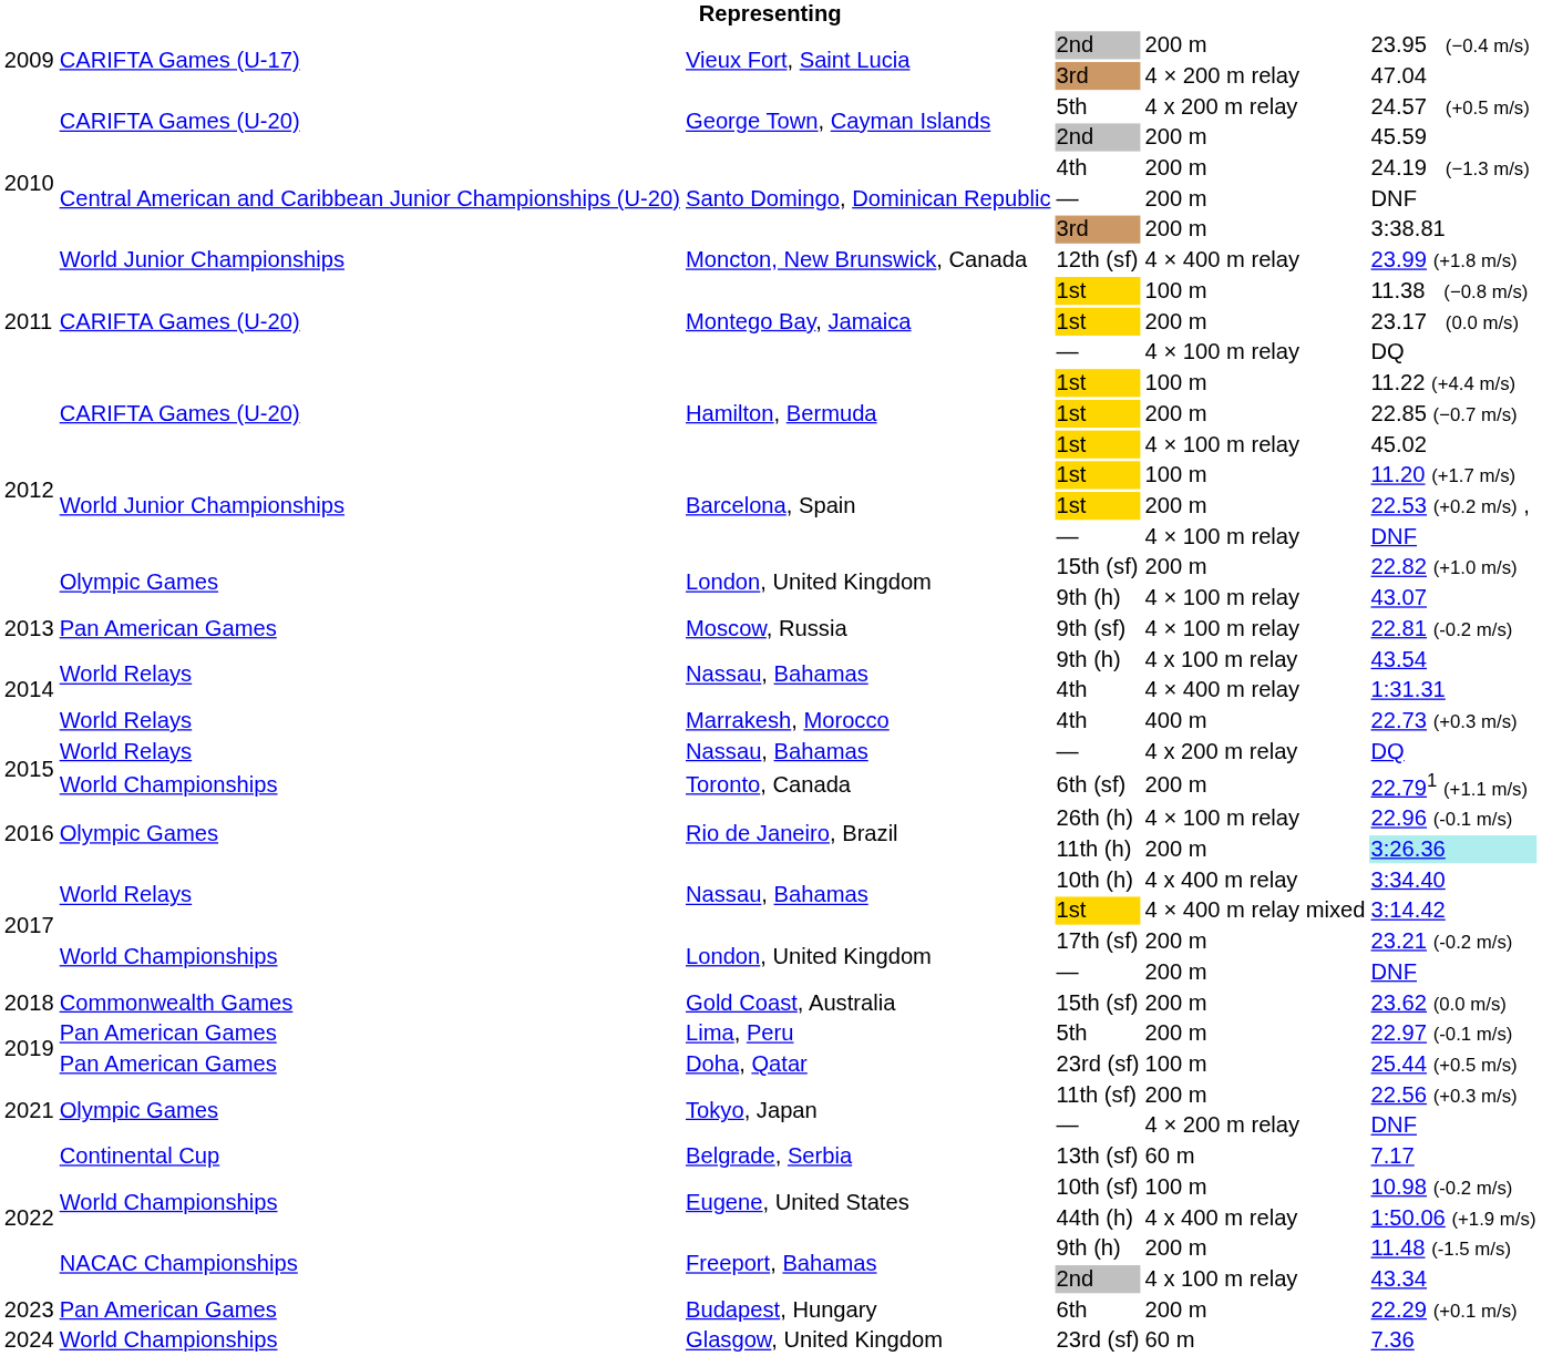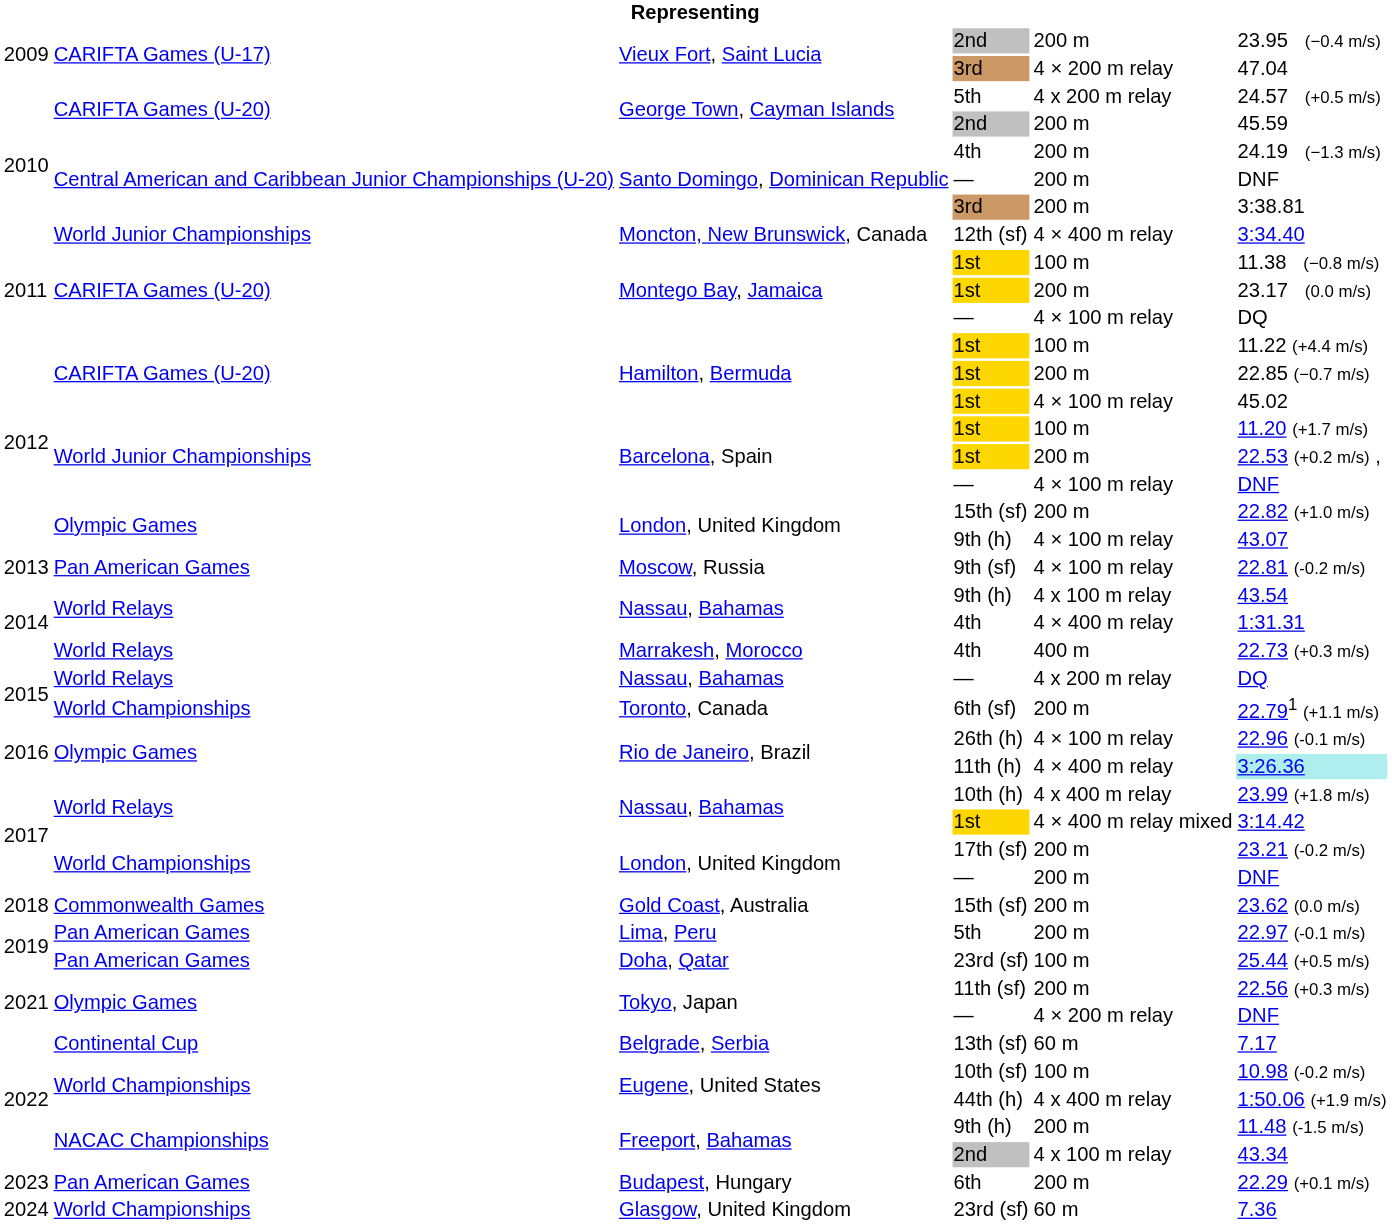 <table>
 <tr>
 <th colspan="6">Representing </th>
 </tr>
 <tr>
 <td rowspan = "2">2009</td>
 <td rowspan = "2"><a href='#'>CARIFTA Games (U-17)</a></td>
 <td rowspan = "2"><a href='#'>Vieux Fort</a>, <a href='#'>Saint Lucia</a></td>
 <td bgcolor=silver>2nd</td>
 <td>200 m</td>
 <td>23.95    <small>(−0.4 m/s)</small></td>
 </tr>
 <tr>
 <td bgcolor=cc9966>3rd</td>
 <td>4 × 200 m relay</td>
 <td>47.04</td>
 </tr>
 <tr>
 <td rowspan = "6">2010</td>
 <td rowspan = "2"><a href='#'>CARIFTA Games (U-20)</a></td>
 <td rowspan = "2"><a href='#'>George Town</a>, <a href='#'>Cayman Islands</a></td>
 <td>5th</td>
 <td>4 x 200 m relay</td>
 <td>24.57    <small>(+0.5 m/s)</small></td>
 </tr>
 <tr>
 <td bgcolor=silver>2nd</td>
 <td>200 m</td>
 <td>45.59</td>
 </tr>
 <tr>
 <td rowspan = "3"><a href='#'>Central American and Caribbean Junior Championships (U-20)</a></td>
 <td rowspan = "3"><a href='#'>Santo Domingo</a>, <a href='#'>Dominican Republic</a></td>
 <td>4th</td>
 <td>200 m</td>
 <td>24.19   <small>(−1.3 m/s)</small></td>
 </tr>
 <tr>
 <td>—</td>
 <td>200 m</td>
 <td>DNF</td>
 </tr>
 <tr>
 <td bgcolor=cc9966>3rd</td>
 <td>200 m</td>
 <td>3:38.81</td>
 </tr>
 <tr>
 <td><a href='#'>World Junior Championships</a></td>
 <td><a href='#'>Moncton, New Brunswick</a>, Canada</td>
 <td>12th (sf)</td>
 <td>4 × 400 m relay</td>
-<td><a href='#'>23.99</a> <small>(+1.8 m/s)</small></td>
+<td><a href='#'>3:34.40</a></td>
 </tr>
 <tr>
 <td rowspan = "3">2011</td>
 <td rowspan = "3"><a href='#'>CARIFTA Games (U-20)</a></td>
 <td rowspan = "3"><a href='#'>Montego Bay</a>, <a href='#'>Jamaica</a></td>
 <td bgcolor=gold>1st</td>
 <td>100 m</td>
 <td>11.38   <small>(−0.8 m/s)</small></td>
 </tr>
 <tr>
 <td bgcolor=gold>1st</td>
 <td>200 m</td>
 <td>23.17   <small>(0.0 m/s)</small></td>
 </tr>
 <tr>
 <td>—</td>
 <td>4 × 100 m relay</td>
 <td>DQ</td>
 </tr>
 <tr>
 <td rowspan = "8">2012</td>
 <td rowspan = "3"><a href='#'>CARIFTA Games (U-20)</a></td>
 <td rowspan = "3"><a href='#'>Hamilton</a>, <a href='#'>Bermuda</a></td>
 <td bgcolor=gold>1st</td>
 <td>100 m</td>
 <td>11.22 <small>(+4.4 m/s)</small></td>
 </tr>
 <tr>
 <td bgcolor=gold>1st</td>
 <td>200 m</td>
 <td>22.85 <small>(−0.7 m/s)</small> </td>
 </tr>
 <tr>
 <td bgcolor=gold>1st</td>
 <td>4 × 100 m relay</td>
 <td>45.02</td>
 </tr>
 <tr>
 <td rowspan = "3"><a href='#'>World Junior Championships</a></td>
 <td rowspan = "3"><a href='#'>Barcelona</a>, Spain</td>
 <td bgcolor=gold>1st</td>
 <td>100 m</td>
 <td><a href='#'>11.20</a> <small>(+1.7 m/s)</small> </td>
 </tr>
 <tr>
 <td bgcolor=gold>1st</td>
 <td>200 m</td>
 <td><a href='#'>22.53</a> <small>(+0.2 m/s)</small> , </td>
 </tr>
 <tr>
 <td>—</td>
 <td>4 × 100 m relay</td>
 <td><a href='#'>DNF</a></td>
 </tr>
 <tr>
 <td rowspan = "2"><a href='#'>Olympic Games</a></td>
 <td rowspan = "2"><a href='#'>London</a>, United Kingdom</td>
 <td>15th (sf)</td>
 <td>200 m</td>
 <td><a href='#'>22.82</a> <small>(+1.0 m/s)</small></td>
 </tr>
 <tr>
 <td>9th (h)</td>
 <td>4 × 100 m relay</td>
 <td><a href='#'>43.07</a></td>
 </tr>
 <tr>
 <td>2013</td>
 <td><a href='#'>Pan American Games</a></td>
 <td><a href='#'>Moscow</a>, Russia</td>
 <td>9th (sf)</td>
 <td>4 × 100 m relay</td>
 <td><a href='#'>22.81</a> <small>(-0.2 m/s)</small></td>
 </tr>
 <tr>
 <td rowspan = "3">2014</td>
 <td rowspan = "2"><a href='#'>World Relays</a></td>
 <td rowspan = "2"><a href='#'>Nassau</a>, <a href='#'>Bahamas</a></td>
 <td>9th (h)</td>
 <td>4 x 100 m relay</td>
 <td><a href='#'>43.54</a></td>
 </tr>
 <tr>
 <td>4th</td>
 <td>4 × 400 m relay</td>
 <td><a href='#'>1:31.31</a> </td>
 </tr>
 <tr>
 <td><a href='#'>World Relays</a></td>
 <td><a href='#'>Marrakesh</a>, <a href='#'>Morocco</a></td>
 <td>4th</td>
 <td>400 m</td>
 <td><a href='#'>22.73</a> <small>(+0.3 m/s)</small></td>
 </tr>
 <tr>
 <td rowspan = "2">2015</td>
 <td><a href='#'>World Relays</a></td>
 <td><a href='#'>Nassau</a>, <a href='#'>Bahamas</a></td>
 <td>—</td>
 <td>4 x 200 m relay</td>
 <td><a href='#'>DQ</a></td>
 </tr>
 <tr>
 <td><a href='#'>World Championships</a></td>
 <td><a href='#'>Toronto</a>, Canada</td>
 <td>6th (sf)</td>
 <td>200 m</td>
 <td><a href='#'>22.79</a><sup>1</sup> <small>(+1.1 m/s)</small></td>
 </tr>
 <tr>
 <td rowspan = "2">2016</td>
 <td rowspan = "2"><a href='#'>Olympic Games</a></td>
 <td rowspan = "2"><a href='#'>Rio de Janeiro</a>, Brazil</td>
 <td>26th (h)</td>
 <td>4 × 100 m relay</td>
 <td><a href='#'>22.96</a> <small>(-0.1 m/s)</small></td>
 </tr>
 <tr>
 <td>11th (h)</td>
-<td>200 m</td>
+<td>4 × 400 m relay</td>
 <td style="background: paleturquoise;"><a href='#'>3:26.36</a> </td>
 </tr>
 <tr>
 <td rowspan = "4">2017</td>
 <td rowspan = "2"><a href='#'>World Relays</a></td>
 <td rowspan = "2"><a href='#'>Nassau</a>, <a href='#'>Bahamas</a></td>
 <td>10th (h)</td>
 <td>4 x 400 m relay</td>
-<td><a href='#'>3:34.40</a></td>
+<td><a href='#'>23.99</a> <small>(+1.8 m/s)</small></td>
 </tr>
 <tr>
 <td bgcolor=gold>1st</td>
 <td>4 × 400 m relay mixed</td>
 <td><a href='#'>3:14.42</a> </td>
 </tr>
 <tr>
 <td rowspan = "2"><a href='#'>World Championships</a></td>
 <td rowspan = "2"><a href='#'>London</a>, United Kingdom</td>
 <td>17th (sf)</td>
 <td>200 m</td>
 <td><a href='#'>23.21</a> <small>(-0.2 m/s)</small></td>
 </tr>
 <tr>
 <td>—</td>
 <td>200 m</td>
 <td><a href='#'>DNF</a></td>
 </tr>
 <tr>
 <td>2018</td>
 <td><a href='#'>Commonwealth Games</a></td>
 <td><a href='#'>Gold Coast</a>, Australia</td>
 <td>15th (sf)</td>
 <td>200 m</td>
 <td><a href='#'>23.62</a> <small>(0.0 m/s)</small></td>
 </tr>
 <tr>
 <td rowspan = "2">2019</td>
 <td><a href='#'>Pan American Games</a></td>
 <td><a href='#'>Lima</a>, <a href='#'>Peru</a></td>
 <td>5th</td>
 <td>200 m</td>
 <td><a href='#'>22.97</a> <small>(-0.1 m/s)</small></td>
 </tr>
 <tr>
 <td><a href='#'>Pan American Games</a></td>
 <td><a href='#'>Doha</a>, <a href='#'>Qatar</a></td>
 <td>23rd (sf)</td>
 <td>100 m</td>
 <td><a href='#'>25.44</a> <small>(+0.5 m/s)</small></td>
 </tr>
 <tr>
 <td rowspan = "2">2021</td>
 <td rowspan = "2"><a href='#'>Olympic Games</a></td>
 <td rowspan = "2"><a href='#'>Tokyo</a>, Japan</td>
 <td>11th (sf)</td>
 <td>200 m</td>
 <td><a href='#'>22.56</a> <small>(+0.3 m/s)</small></td>
 </tr>
 <tr>
 <td>—</td>
 <td>4 × 200 m relay</td>
 <td><a href='#'>DNF</a></td>
 </tr>
 <tr>
 <td rowspan = "5">2022</td>
 <td><a href='#'>Continental Cup</a></td>
 <td><a href='#'>Belgrade</a>, <a href='#'>Serbia</a></td>
 <td>13th (sf)</td>
 <td>60 m</td>
 <td><a href='#'>7.17</a> </td>
 </tr>
 <tr>
 <td rowspan = "2"><a href='#'>World Championships</a></td>
 <td rowspan = "2"><a href='#'>Eugene</a>, United States</td>
 <td>10th (sf)</td>
 <td>100 m</td>
 <td><a href='#'>10.98</a>  <small>(-0.2 m/s)</small></td>
 </tr>
 <tr>
 <td>44th (h)</td>
 <td>4 x 400 m relay</td>
 <td><a href='#'>1:50.06</a> <small>(+1.9 m/s)</small></td>
 </tr>
 <tr>
 <td rowspan = "2"><a href='#'>NACAC Championships</a></td>
 <td rowspan = "2"><a href='#'>Freeport</a>, <a href='#'>Bahamas</a></td>
 <td>9th (h)</td>
 <td>200 m</td>
 <td><a href='#'>11.48</a> <small>(-1.5 m/s)</small></td>
 </tr>
 <tr>
 <td bgcolor=silver>2nd</td>
 <td>4 x 100 m relay</td>
 <td><a href='#'>43.34</a></td>
 </tr>
 <tr>
 <td>2023</td>
 <td><a href='#'>Pan American Games</a></td>
 <td><a href='#'>Budapest</a>, Hungary</td>
 <td>6th</td>
 <td>200 m</td>
 <td><a href='#'>22.29</a> <small>(+0.1 m/s)</small></td>
 </tr>
 <tr>
 <td>2024</td>
 <td><a href='#'>World Championships</a></td>
 <td><a href='#'>Glasgow</a>, United Kingdom</td>
 <td>23rd (sf)</td>
 <td>60 m</td>
 <td><a href='#'>7.36</a></td>
 </tr>
 <tr>
 </tr>
 </table>
